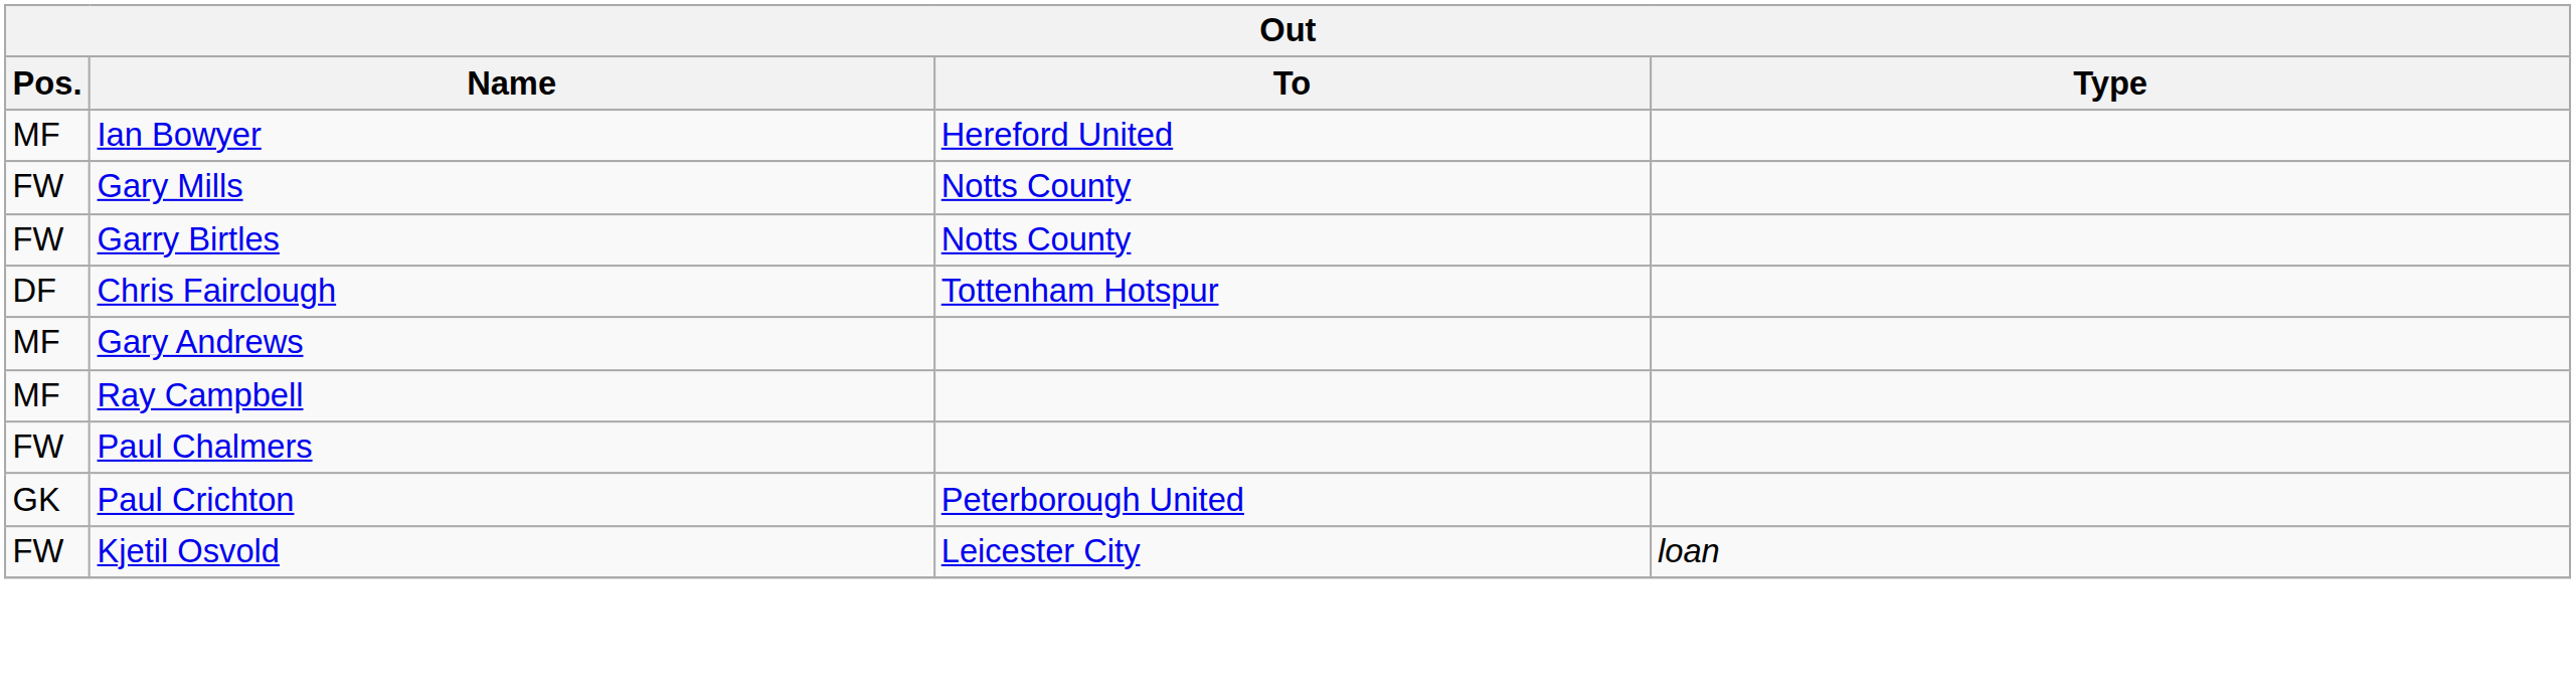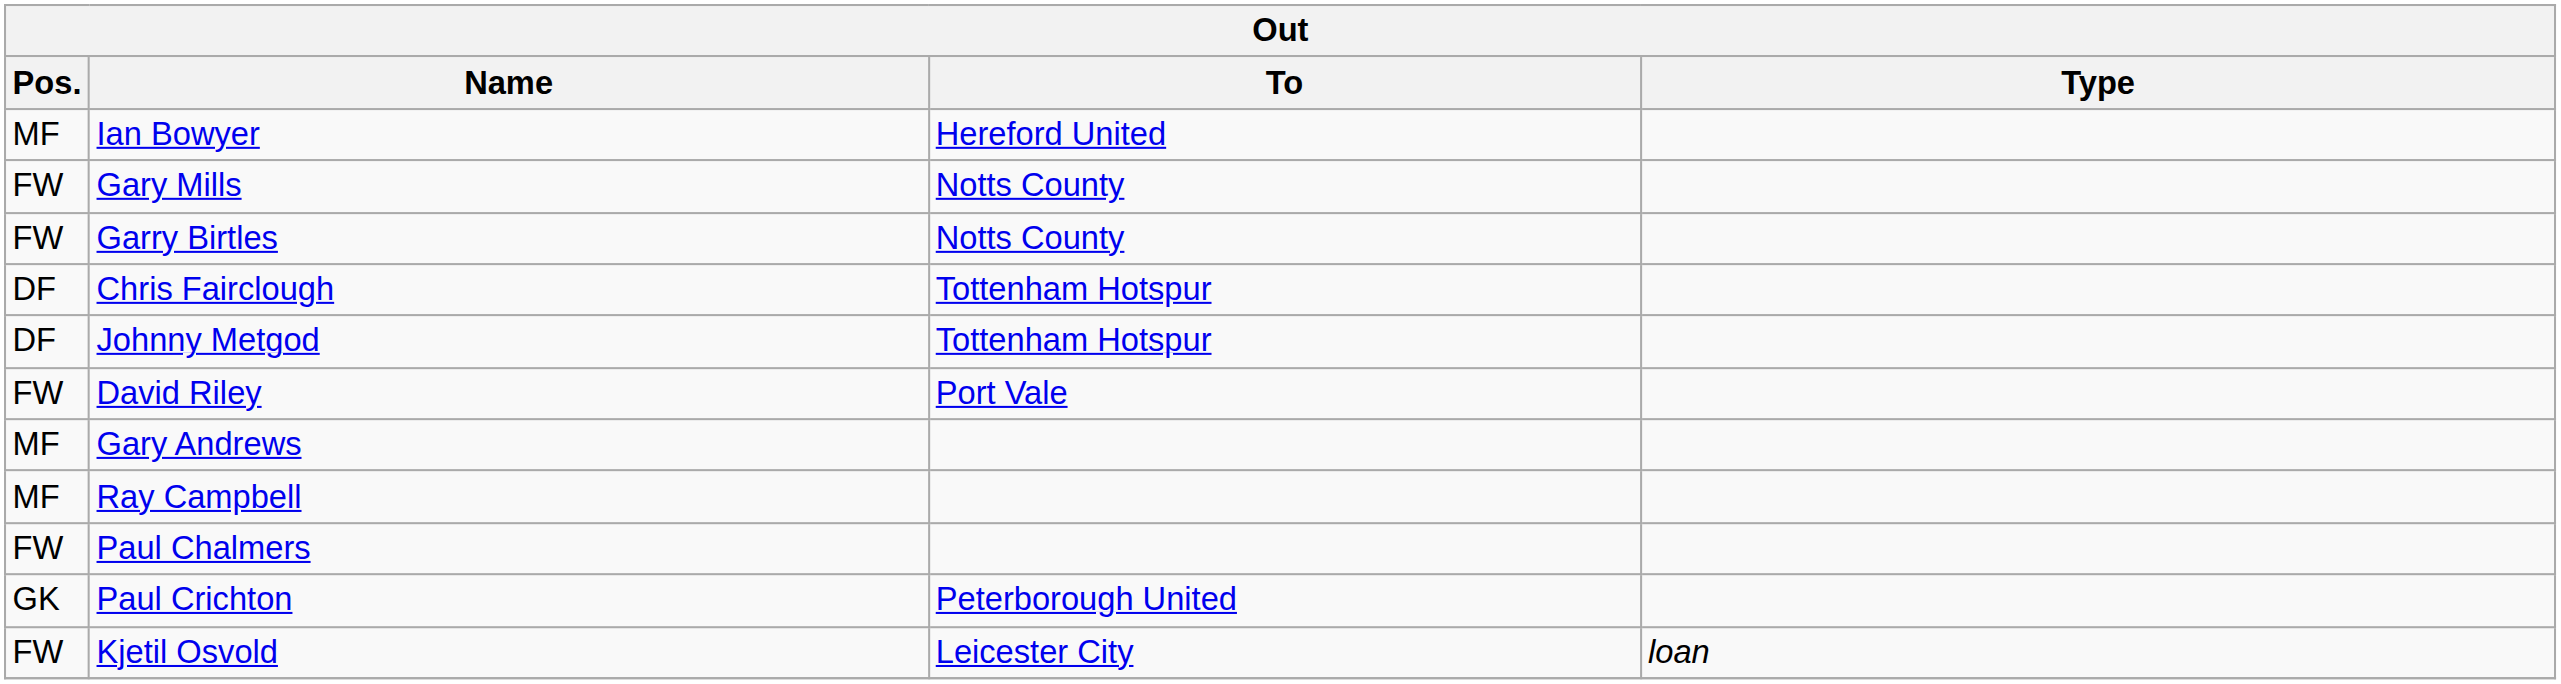 <table class="wikitable" style="font-size:100%;width:99%;">
 <tr>
 <th colspan="4">Out</th>
 </tr>
 <tr>
 <th width=3%>Pos.</th>
 <th width=33%>Name</th>
 <th width=28%>To</th>
 <th width=36%>Type</th>
 </tr>
 <tr>
 <td>MF</td>
 <td><a href='#'>Ian Bowyer</a></td>
 <td><a href='#'>Hereford United</a></td>
 <td></td>
 </tr>
 <tr>
 <td>FW</td>
 <td><a href='#'>Gary Mills</a></td>
 <td><a href='#'>Notts County</a></td>
 <td></td>
 </tr>
 <tr>
 <td>FW</td>
 <td><a href='#'>Garry Birtles</a></td>
 <td><a href='#'>Notts County</a></td>
 <td></td>
 </tr>
 <tr>
 <td>DF</td>
 <td><a href='#'>Chris Fairclough</a></td>
 <td><a href='#'>Tottenham Hotspur</a></td>
 <td></td>
 </tr>
 <tr>
+<td>DF</td>
+<td><a href='#'>Johnny Metgod</a></td>
+<td><a href='#'>Tottenham Hotspur</a></td>
+<td></td>
+</tr>
+<tr>
+<td>FW</td>
+<td><a href='#'>David Riley</a></td>
+<td><a href='#'>Port Vale</a></td>
+<td></td>
+</tr>
+<tr>
 <td>MF</td>
 <td><a href='#'>Gary Andrews</a></td>
 <td></td>
 <td></td>
 </tr>
 <tr>
 <td>MF</td>
 <td><a href='#'>Ray Campbell</a></td>
 <td></td>
 <td></td>
 </tr>
 <tr>
 <td>FW</td>
 <td><a href='#'>Paul Chalmers</a></td>
 <td></td>
 <td></td>
 </tr>
 <tr>
 <td>GK</td>
 <td><a href='#'>Paul Crichton</a></td>
 <td><a href='#'>Peterborough United</a></td>
 <td></td>
 </tr>
 <tr>
 <td>FW</td>
 <td><a href='#'>Kjetil Osvold</a></td>
 <td><a href='#'>Leicester City</a></td>
 <td><em>loan</em></td>
 </tr>
 <tr>
 </tr>
 </table>
